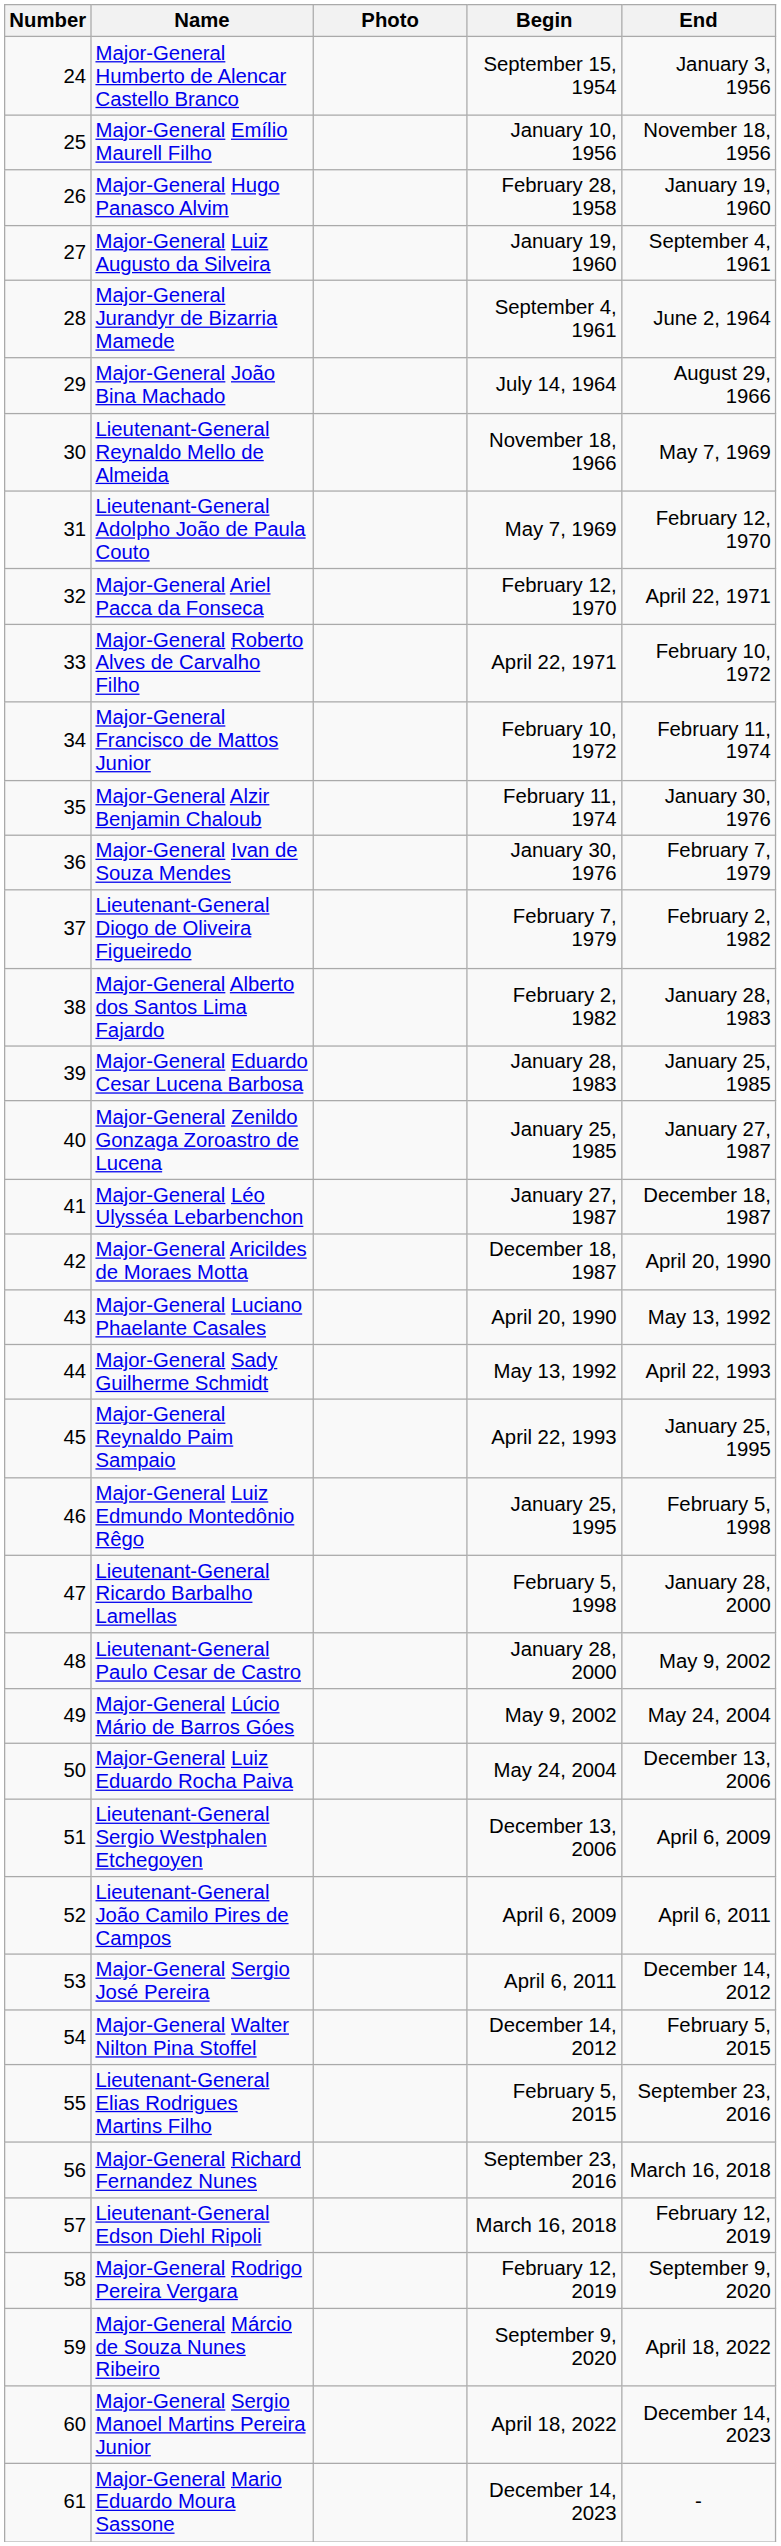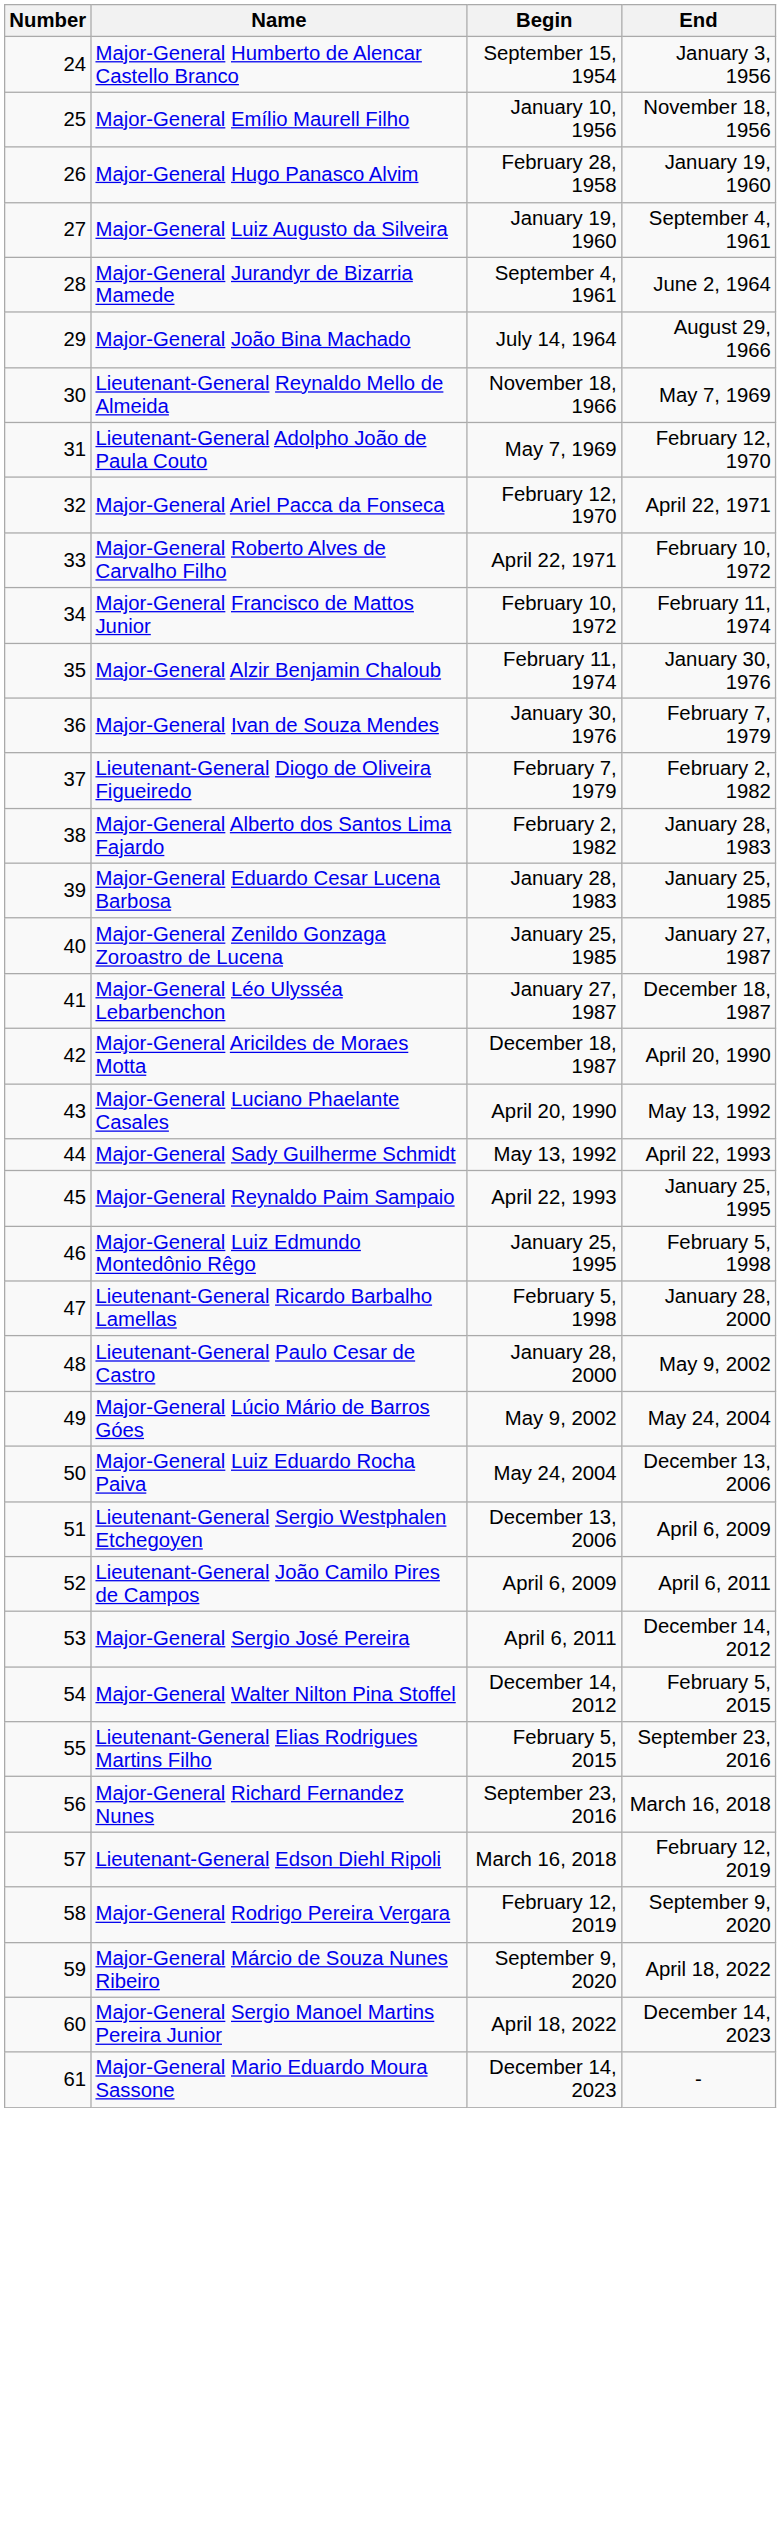 <table class="wikitable">
 <tr>
 <th width="5%">Number</th>
 <th>Name</th>
-<th width="20%">Photo</th>
 <th width="20%">Begin</th>
 <th width="20%">End</th>
 </tr>
 <tr>
 <td align=right>24</td>
 <td><a href='#'>Major-General</a> <a href='#'>Humberto de Alencar Castello Branco</a></td>
-<td align=center></td>
 <td align=right>September 15, 1954</td>
 <td align=right>January 3, 1956</td>
 </tr>
 <tr>
 <td align=right>25</td>
 <td><a href='#'>Major-General</a> <a href='#'>Emílio Maurell Filho</a></td>
-<td align=center></td>
 <td align=right>January 10, 1956</td>
 <td align=right>November 18, 1956</td>
 </tr>
 <tr>
 <td align=right>26</td>
 <td><a href='#'>Major-General</a> <a href='#'>Hugo Panasco Alvim</a></td>
-<td align=center></td>
 <td align=right>February 28, 1958</td>
 <td align=right>January 19, 1960</td>
 </tr>
 <tr>
 <td align=right>27</td>
 <td><a href='#'>Major-General</a> <a href='#'>Luiz Augusto da Silveira</a></td>
-<td align=center></td>
 <td align=right>January 19, 1960</td>
 <td align=right>September 4, 1961</td>
 </tr>
 <tr>
 <td align=right>28</td>
 <td><a href='#'>Major-General</a> <a href='#'>Jurandyr de Bizarria Mamede</a></td>
-<td align=center></td>
 <td align=right>September 4, 1961</td>
 <td align=right>June 2, 1964</td>
 </tr>
 <tr>
 <td align=right>29</td>
 <td><a href='#'>Major-General</a> <a href='#'>João Bina Machado</a></td>
-<td align=center></td>
 <td align=right>July 14, 1964</td>
 <td align=right>August 29, 1966</td>
 </tr>
 <tr>
 <td align=right>30</td>
 <td><a href='#'>Lieutenant-General</a> <a href='#'>Reynaldo Mello de Almeida</a></td>
-<td align=center></td>
 <td align=right>November 18, 1966</td>
 <td align=right>May 7, 1969</td>
 </tr>
 <tr>
 <td align=right>31</td>
 <td><a href='#'>Lieutenant-General</a> <a href='#'>Adolpho João de Paula Couto</a></td>
-<td align=center></td>
 <td align=right>May 7, 1969</td>
 <td align=right>February 12, 1970</td>
 </tr>
 <tr>
 <td align=right>32</td>
 <td><a href='#'>Major-General</a> <a href='#'>Ariel Pacca da Fonseca</a></td>
-<td align=center></td>
 <td align=right>February 12, 1970</td>
 <td align=right>April 22, 1971</td>
 </tr>
 <tr>
 <td align=right>33</td>
 <td><a href='#'>Major-General</a> <a href='#'>Roberto Alves de Carvalho Filho</a></td>
-<td align=center></td>
 <td align=right>April 22, 1971</td>
 <td align=right>February 10, 1972</td>
 </tr>
 <tr>
 <td align=right>34</td>
 <td><a href='#'>Major-General</a> <a href='#'>Francisco de Mattos Junior</a></td>
-<td align=center></td>
 <td align=right>February 10, 1972</td>
 <td align=right>February 11, 1974</td>
 </tr>
 <tr>
 <td align=right>35</td>
 <td><a href='#'>Major-General</a> <a href='#'>Alzir Benjamin Chaloub</a></td>
-<td align=center></td>
 <td align=right>February 11, 1974</td>
 <td align=right>January 30, 1976</td>
 </tr>
 <tr>
 <td align=right>36</td>
 <td><a href='#'>Major-General</a> <a href='#'>Ivan de Souza Mendes</a></td>
-<td align=center></td>
 <td align=right>January 30, 1976</td>
 <td align=right>February 7, 1979</td>
 </tr>
 <tr>
 <td align=right>37</td>
 <td><a href='#'>Lieutenant-General</a> <a href='#'>Diogo de Oliveira Figueiredo</a></td>
-<td align=center></td>
 <td align=right>February 7, 1979</td>
 <td align=right>February 2, 1982</td>
 </tr>
 <tr>
 <td align=right>38</td>
 <td><a href='#'>Major-General</a> <a href='#'>Alberto dos Santos Lima Fajardo</a></td>
-<td align=center></td>
 <td align=right>February 2, 1982</td>
 <td align=right>January 28, 1983</td>
 </tr>
 <tr>
 <td align=right>39</td>
 <td><a href='#'>Major-General</a> <a href='#'>Eduardo Cesar Lucena Barbosa</a></td>
-<td align=center></td>
 <td align=right>January 28, 1983</td>
 <td align=right>January 25, 1985</td>
 </tr>
 <tr>
 <td align=right>40</td>
 <td><a href='#'>Major-General</a> <a href='#'>Zenildo Gonzaga Zoroastro de Lucena</a></td>
-<td align=center></td>
 <td align=right>January 25, 1985</td>
 <td align=right>January 27, 1987</td>
 </tr>
 <tr>
 <td align=right>41</td>
 <td><a href='#'>Major-General</a> <a href='#'>Léo Ulysséa Lebarbenchon</a></td>
-<td align=center></td>
 <td align=right>January 27, 1987</td>
 <td align=right>December 18, 1987</td>
 </tr>
 <tr>
 <td align=right>42</td>
 <td><a href='#'>Major-General</a> <a href='#'>Aricildes de Moraes Motta</a></td>
-<td align=center></td>
 <td align=right>December 18, 1987</td>
 <td align=right>April 20, 1990</td>
 </tr>
 <tr>
 <td align=right>43</td>
 <td><a href='#'>Major-General</a> <a href='#'>Luciano Phaelante Casales</a></td>
-<td align=center></td>
 <td align=right>April 20, 1990</td>
 <td align=right>May 13, 1992</td>
 </tr>
 <tr>
 <td align=right>44</td>
 <td><a href='#'>Major-General</a> <a href='#'>Sady Guilherme Schmidt</a></td>
-<td align=center></td>
 <td align=right>May 13, 1992</td>
 <td align=right>April 22, 1993</td>
 </tr>
 <tr>
 <td align=right>45</td>
 <td><a href='#'>Major-General</a> <a href='#'>Reynaldo Paim Sampaio</a></td>
-<td align=center></td>
 <td align=right>April 22, 1993</td>
 <td align=right>January 25, 1995</td>
 </tr>
 <tr>
 <td align=right>46</td>
 <td><a href='#'>Major-General</a> <a href='#'>Luiz Edmundo Montedônio Rêgo</a></td>
-<td align=center></td>
 <td align=right>January 25, 1995</td>
 <td align=right>February 5, 1998</td>
 </tr>
 <tr>
 <td align=right>47</td>
 <td><a href='#'>Lieutenant-General</a> <a href='#'>Ricardo Barbalho Lamellas</a></td>
-<td align=center></td>
 <td align=right>February 5, 1998</td>
 <td align=right>January 28, 2000</td>
 </tr>
 <tr>
 <td align=right>48</td>
 <td><a href='#'>Lieutenant-General</a> <a href='#'>Paulo Cesar de Castro</a></td>
-<td align=center></td>
 <td align=right>January 28, 2000</td>
 <td align=right>May 9, 2002</td>
 </tr>
 <tr>
 <td align=right>49</td>
 <td><a href='#'>Major-General</a> <a href='#'>Lúcio Mário de Barros Góes</a></td>
-<td align=center></td>
 <td align=right>May 9, 2002</td>
 <td align=right>May 24, 2004</td>
 </tr>
 <tr>
 <td align=right>50</td>
 <td><a href='#'>Major-General</a> <a href='#'>Luiz Eduardo Rocha Paiva</a></td>
-<td align=center></td>
 <td align=right>May 24, 2004</td>
 <td align=right>December 13, 2006</td>
 </tr>
 <tr>
 <td align=right>51</td>
 <td><a href='#'>Lieutenant-General</a> <a href='#'>Sergio Westphalen Etchegoyen</a></td>
-<td align=center></td>
 <td align=right>December 13, 2006</td>
 <td align=right>April 6, 2009</td>
 </tr>
 <tr>
 <td align=right>52</td>
 <td><a href='#'>Lieutenant-General</a> <a href='#'>João Camilo Pires de Campos</a></td>
-<td align=center></td>
 <td align=right>April 6, 2009</td>
 <td align=right>April 6, 2011</td>
 </tr>
 <tr>
 <td align=right>53</td>
 <td><a href='#'>Major-General</a> <a href='#'>Sergio José Pereira</a></td>
-<td align=center></td>
 <td align=right>April 6, 2011</td>
 <td align=right>December 14, 2012</td>
 </tr>
 <tr>
 <td align=right>54</td>
 <td><a href='#'>Major-General</a> <a href='#'>Walter Nilton Pina Stoffel</a></td>
-<td align=center></td>
 <td align=right>December 14, 2012</td>
 <td align=right>February 5, 2015</td>
 </tr>
 <tr>
 <td align=right>55</td>
 <td><a href='#'>Lieutenant-General</a> <a href='#'>Elias Rodrigues Martins Filho</a></td>
-<td align=center></td>
 <td align=right>February 5, 2015</td>
 <td align=right>September 23, 2016</td>
 </tr>
 <tr>
 <td align=right>56</td>
 <td><a href='#'>Major-General</a> <a href='#'>Richard Fernandez Nunes</a></td>
-<td align=center></td>
 <td align=right>September 23, 2016</td>
 <td align=right>March 16, 2018</td>
 </tr>
 <tr>
 <td align=right>57</td>
 <td><a href='#'>Lieutenant-General</a> <a href='#'>Edson Diehl Ripoli</a></td>
-<td align=center></td>
 <td align=right>March 16, 2018</td>
 <td align=right>February 12, 2019</td>
 </tr>
 <tr>
 <td align=right>58</td>
 <td><a href='#'>Major-General</a> <a href='#'>Rodrigo Pereira Vergara</a></td>
-<td align=center></td>
 <td align=right>February 12, 2019</td>
 <td align=right>September 9, 2020</td>
 </tr>
 <tr>
 <td align=right>59</td>
 <td><a href='#'>Major-General</a> <a href='#'>Márcio de Souza Nunes Ribeiro</a></td>
-<td align=center></td>
 <td align=right>September 9, 2020</td>
 <td align=right>April 18, 2022</td>
 </tr>
 <tr>
 <td align=right>60</td>
 <td><a href='#'>Major-General</a> <a href='#'>Sergio Manoel Martins Pereira Junior</a></td>
-<td align=center></td>
 <td align=right>April 18, 2022</td>
 <td align=right>December 14, 2023</td>
 </tr>
 <tr>
 <td align=right>61</td>
 <td><a href='#'>Major-General</a> <a href='#'>Mario Eduardo Moura Sassone</a></td>
-<td align=center></td>
 <td align=right>December 14, 2023</td>
 <td align=center>-</td>
 </tr>
 </table>
